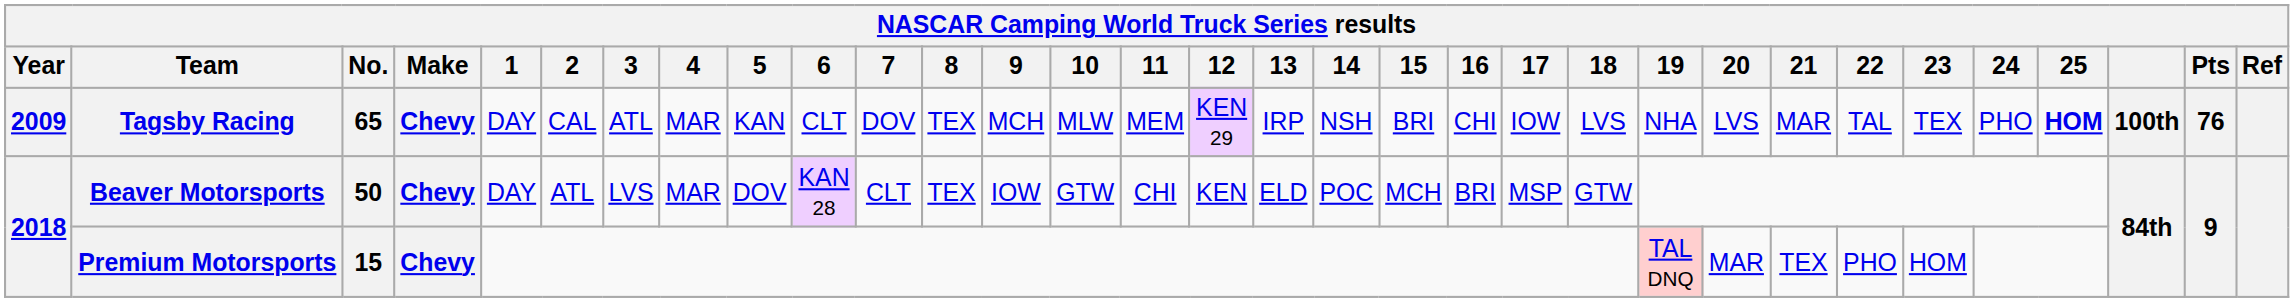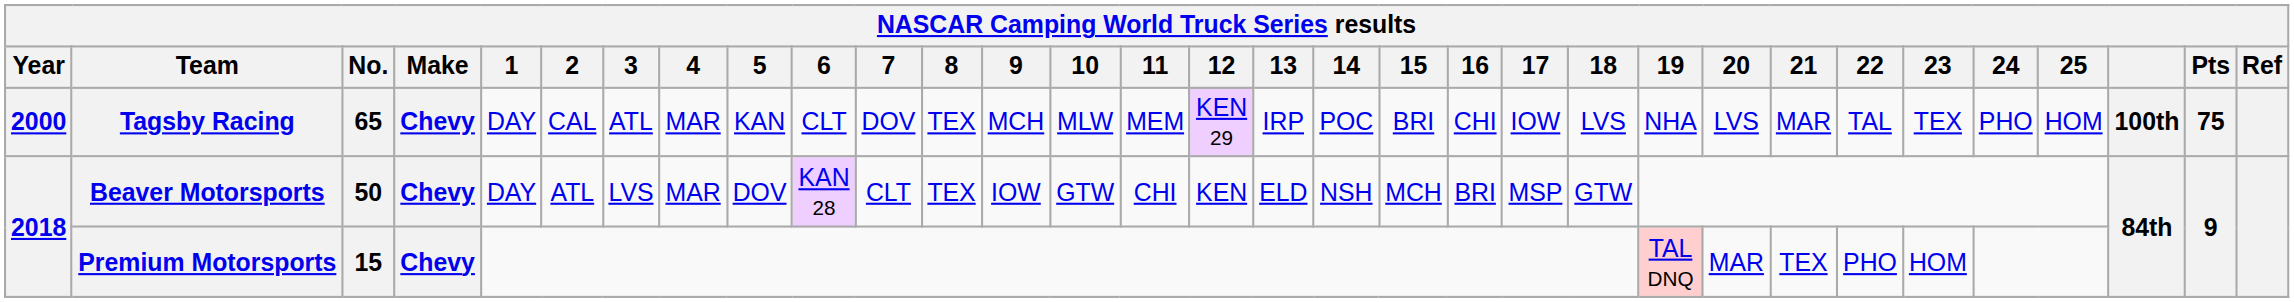 <table class="wikitable" style="text-align:center; font-size:75%">
 <tr>
 <th colspan=45><a href='#'>NASCAR Camping World Truck Series</a> results</th>
 </tr>
 <tr>
 <th>Year</th>
 <th>Team</th>
 <th>No.</th>
 <th>Make</th>
 <th>1</th>
 <th>2</th>
 <th>3</th>
 <th>4</th>
 <th>5</th>
 <th>6</th>
 <th>7</th>
 <th>8</th>
 <th>9</th>
 <th>10</th>
 <th>11</th>
 <th>12</th>
 <th>13</th>
 <th>14</th>
 <th>15</th>
 <th>16</th>
 <th>17</th>
 <th>18</th>
 <th>19</th>
 <th>20</th>
 <th>21</th>
 <th>22</th>
 <th>23</th>
 <th>24</th>
 <th>25</th>
 <th></th>
 <th>Pts</th>
 <th>Ref</th>
 </tr>
 <tr>
-<th><a href='#'>2009</a></th>
+<th><a href='#'>2000</a></th>
 <th><a href='#'>Tagsby Racing</a></th>
 <th>65</th>
 <th><a href='#'>Chevy</a></th>
 <td><a href='#'>DAY</a></td>
 <td><a href='#'>CAL</a></td>
 <td><a href='#'>ATL</a></td>
 <td><a href='#'>MAR</a></td>
 <td><a href='#'>KAN</a></td>
 <td><a href='#'>CLT</a></td>
 <td><a href='#'>DOV</a></td>
 <td><a href='#'>TEX</a></td>
 <td><a href='#'>MCH</a></td>
 <td><a href='#'>MLW</a></td>
 <td><a href='#'>MEM</a></td>
 <td style="background:#EFCFFF;"><a href='#'>KEN</a><br><small>29</small></td>
 <td><a href='#'>IRP</a></td>
-<td><a href='#'>NSH</a></td>
+<td><a href='#'>POC</a></td>
 <td><a href='#'>BRI</a></td>
 <td><a href='#'>CHI</a></td>
 <td><a href='#'>IOW</a></td>
 <td><a href='#'>LVS</a></td>
 <td><a href='#'>NHA</a></td>
 <td><a href='#'>LVS</a></td>
 <td><a href='#'>MAR</a></td>
 <td><a href='#'>TAL</a></td>
 <td><a href='#'>TEX</a></td>
 <td><a href='#'>PHO</a></td>
-<td><strong><a href='#'>HOM</a></strong></td>
+<td><a href='#'>HOM</a></td>
 <th>100th</th>
-<th>76</th>
+<th>75</th>
 <th></th>
 </tr>
 <tr>
 <th rowspan=2><a href='#'>2018</a></th>
 <th><a href='#'>Beaver Motorsports</a></th>
 <th>50</th>
 <th><a href='#'>Chevy</a></th>
 <td><a href='#'>DAY</a></td>
 <td><a href='#'>ATL</a></td>
 <td><a href='#'>LVS</a></td>
 <td><a href='#'>MAR</a></td>
 <td><a href='#'>DOV</a></td>
 <td style="background:#EFCFFF;"><a href='#'>KAN</a><br><small>28</small></td>
 <td><a href='#'>CLT</a></td>
 <td><a href='#'>TEX</a></td>
 <td><a href='#'>IOW</a></td>
 <td><a href='#'>GTW</a></td>
 <td><a href='#'>CHI</a></td>
 <td><a href='#'>KEN</a></td>
 <td><a href='#'>ELD</a></td>
-<td><a href='#'>POC</a></td>
+<td><a href='#'>NSH</a></td>
 <td><a href='#'>MCH</a></td>
 <td><a href='#'>BRI</a></td>
 <td><a href='#'>MSP</a></td>
 <td><a href='#'>GTW</a></td>
 <td colspan=7></td>
 <th rowspan=2>84th</th>
 <th rowspan=2>9</th>
 <th rowspan=2></th>
 </tr>
 <tr>
 <th><a href='#'>Premium Motorsports</a></th>
 <th>15</th>
 <th><a href='#'>Chevy</a></th>
 <td colspan=18></td>
 <td style="background:#FFCFCF;"><a href='#'>TAL</a><br><small>DNQ</small></td>
 <td><a href='#'>MAR</a></td>
 <td><a href='#'>TEX</a></td>
 <td><a href='#'>PHO</a></td>
 <td><a href='#'>HOM</a></td>
 <td colspan=2></td>
 </tr>
 </table>
